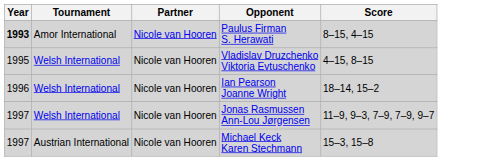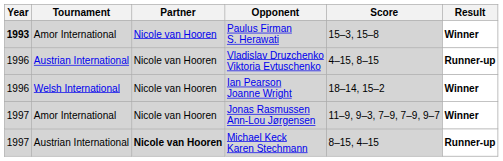 <table class="sortable wikitable" style="font-size: 90%;">
 <tr>
 <th>Year</th>
 <th>Tournament</th>
 <th>Partner</th>
 <th>Opponent</th>
 <th>Score</th>
+<th>Result</th>
 </tr>
 <tr style="background:#D5D5D5">
 <td align="center"><strong>1993</strong></td>
 <td align="left">Amor International</td>
 <td align="left"> <a href='#'>Nicole van Hooren</a></td>
 <td align="left"> <a href='#'>Paulus Firman</a> <br>  <a href='#'>S. Herawati</a></td>
-<td align="left">8–15, 4–15</td>
+<td align="left">15–3, 15–8</td>
+<td style="text-align:left; background:white"> <strong>Winner</strong></td>
 </tr>
 <tr style="background:#D5D5D5">
-<td align="center">1995</td>
-<td align="left"><a href='#'>Welsh International</a></td>
+<td align="center">1996</td>
+<td align="left"><a href='#'>Austrian International</a></td>
 <td align="left"> Nicole van Hooren</td>
 <td align="left"> <a href='#'>Vladislav Druzchenko</a> <br>  <a href='#'>Viktoria Evtuschenko</a></td>
 <td align="left">4–15, 8–15</td>
+<td style="text-align:left; background:white"> <strong>Runner-up</strong></td>
 </tr>
 <tr style="background:#D5D5D5">
 <td align="center">1996</td>
 <td align="left"><a href='#'>Welsh International</a></td>
 <td align="left"> Nicole van Hooren</td>
 <td align="left"> <a href='#'>Ian Pearson</a> <br>  <a href='#'>Joanne Wright</a></td>
 <td align="left">18–14, 15–2</td>
+<td style="text-align:left; background:white"> <strong>Winner</strong></td>
 </tr>
 <tr style="background:#D5D5D5">
 <td align="center">1997</td>
-<td align="left"><a href='#'>Welsh International</a></td>
+<td align="left">Amor International</td>
 <td align="left"> Nicole van Hooren</td>
 <td align="left"> <a href='#'>Jonas Rasmussen</a> <br>  <a href='#'>Ann-Lou Jørgensen</a></td>
 <td align="left">11–9, 9–3, 7–9, 7–9, 9–7</td>
+<td style="text-align:left; background:white"> <strong>Winner</strong></td>
 </tr>
 <tr style="background:#D5D5D5">
 <td align="center">1997</td>
 <td align="left">Austrian International</td>
-<td align="left"> Nicole van Hooren</td>
+<td align="left"><strong> Nicole van Hooren</strong></td>
 <td align="left"> <a href='#'>Michael Keck</a> <br>  <a href='#'>Karen Stechmann</a></td>
-<td align="left">15–3, 15–8</td>
+<td align="left">8–15, 4–15</td>
+<td style="text-align:left; background:white"> <strong>Runner-up</strong></td>
 </tr>
 </table>
